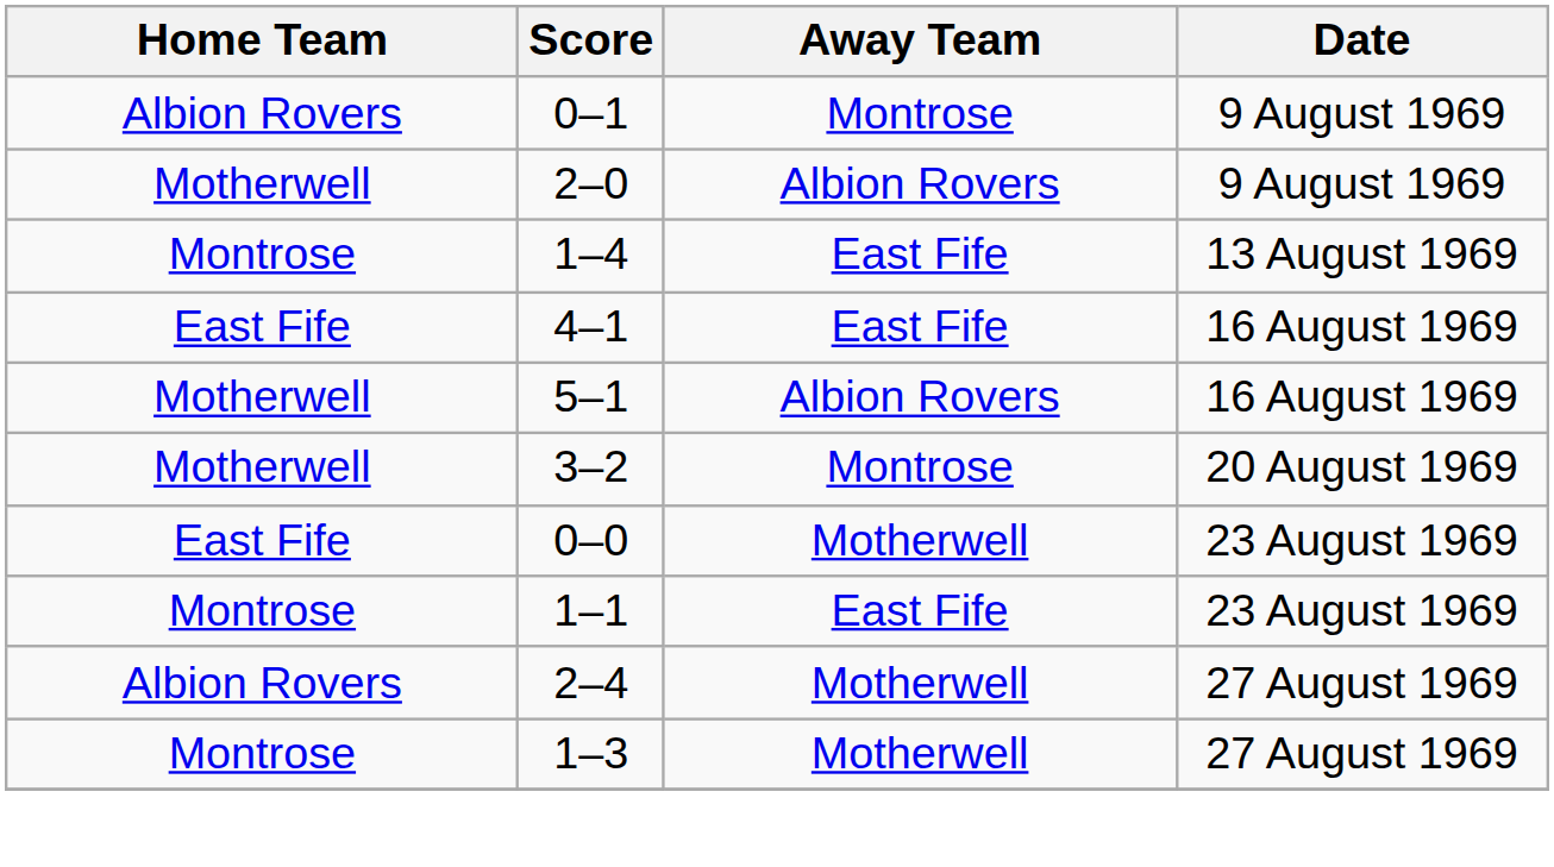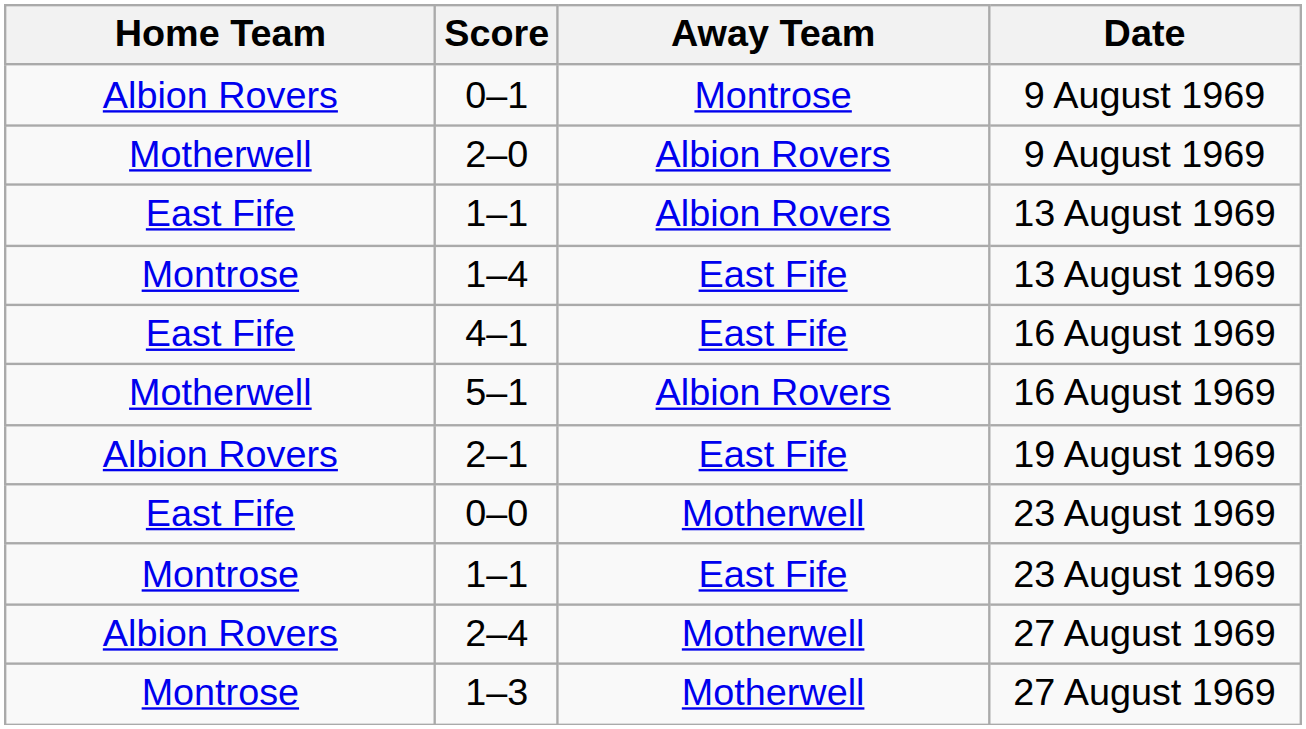 <table class="wikitable" style="text-align:center;">
 <tr>
 <th width=175>Home Team</th>
 <th width=20>Score</th>
 <th width=175>Away Team</th>
 <th width= 125>Date</th>
 </tr>
 <tr>
 <td><a href='#'>Albion Rovers</a></td>
 <td>0–1</td>
 <td><a href='#'>Montrose</a></td>
 <td>9 August 1969</td>
 </tr>
 <tr>
 <td><a href='#'>Motherwell</a></td>
 <td>2–0</td>
 <td><a href='#'>Albion Rovers</a></td>
 <td>9 August 1969</td>
 </tr>
 <tr>
+<td><a href='#'>East Fife</a></td>
+<td>1–1</td>
+<td><a href='#'>Albion Rovers</a></td>
+<td>13 August 1969</td>
+</tr>
+<tr>
 <td><a href='#'>Montrose</a></td>
 <td>1–4</td>
 <td><a href='#'>East Fife</a></td>
 <td>13 August 1969</td>
 </tr>
 <tr>
 <td><a href='#'>East Fife</a></td>
 <td>4–1</td>
 <td><a href='#'>East Fife</a></td>
 <td>16 August 1969</td>
 </tr>
 <tr>
 <td><a href='#'>Motherwell</a></td>
 <td>5–1</td>
 <td><a href='#'>Albion Rovers</a></td>
 <td>16 August 1969</td>
 </tr>
 <tr>
-<td><a href='#'>Motherwell</a></td>
-<td>3–2</td>
-<td><a href='#'>Montrose</a></td>
-<td>20 August 1969</td>
+<td><a href='#'>Albion Rovers</a></td>
+<td>2–1</td>
+<td><a href='#'>East Fife</a></td>
+<td>19 August 1969</td>
 </tr>
 <tr>
 <td><a href='#'>East Fife</a></td>
 <td>0–0</td>
 <td><a href='#'>Motherwell</a></td>
 <td>23 August 1969</td>
 </tr>
 <tr>
 <td><a href='#'>Montrose</a></td>
 <td>1–1</td>
 <td><a href='#'>East Fife</a></td>
 <td>23 August 1969</td>
 </tr>
 <tr>
 <td><a href='#'>Albion Rovers</a></td>
 <td>2–4</td>
 <td><a href='#'>Motherwell</a></td>
 <td>27 August 1969</td>
 </tr>
 <tr>
 <td><a href='#'>Montrose</a></td>
 <td>1–3</td>
 <td><a href='#'>Motherwell</a></td>
 <td>27 August 1969</td>
 </tr>
 <tr>
 </tr>
 </table>
